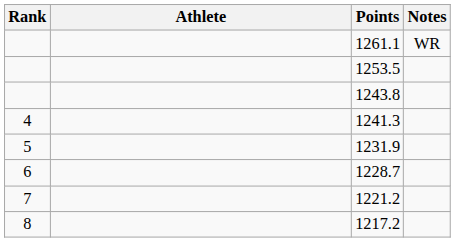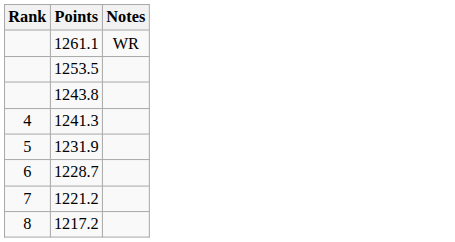 <table class="wikitable" style="text-align:center">
 <tr>
 <th>Rank</th>
-<th Style="width:18em">Athlete</th>
 <th>Points</th>
 <th>Notes</th>
 </tr>
 <tr>
 <td></td>
-<td style="text-align:left"></td>
 <td>1261.1</td>
 <td>WR</td>
 </tr>
 <tr>
 <td></td>
-<td style="text-align:left"></td>
 <td>1253.5</td>
 <td></td>
 </tr>
 <tr>
 <td></td>
-<td style="text-align:left"></td>
 <td>1243.8</td>
 <td></td>
 </tr>
 <tr>
 <td>4</td>
-<td style="text-align:left"></td>
 <td>1241.3</td>
 <td></td>
 </tr>
 <tr>
 <td>5</td>
-<td style="text-align:left"></td>
 <td>1231.9</td>
 <td></td>
 </tr>
 <tr>
 <td>6</td>
-<td style="text-align:left"></td>
 <td>1228.7</td>
 <td></td>
 </tr>
 <tr>
 <td>7</td>
-<td style="text-align:left"></td>
 <td>1221.2</td>
 <td></td>
 </tr>
 <tr>
 <td>8</td>
-<td style="text-align:left"></td>
 <td>1217.2</td>
 <td></td>
 </tr>
 </table>
